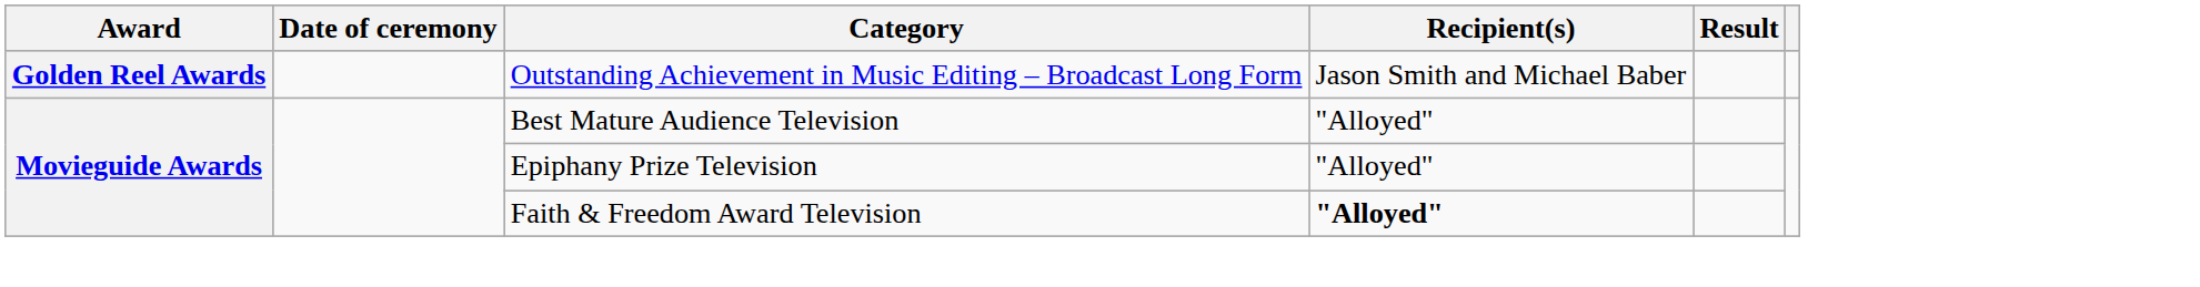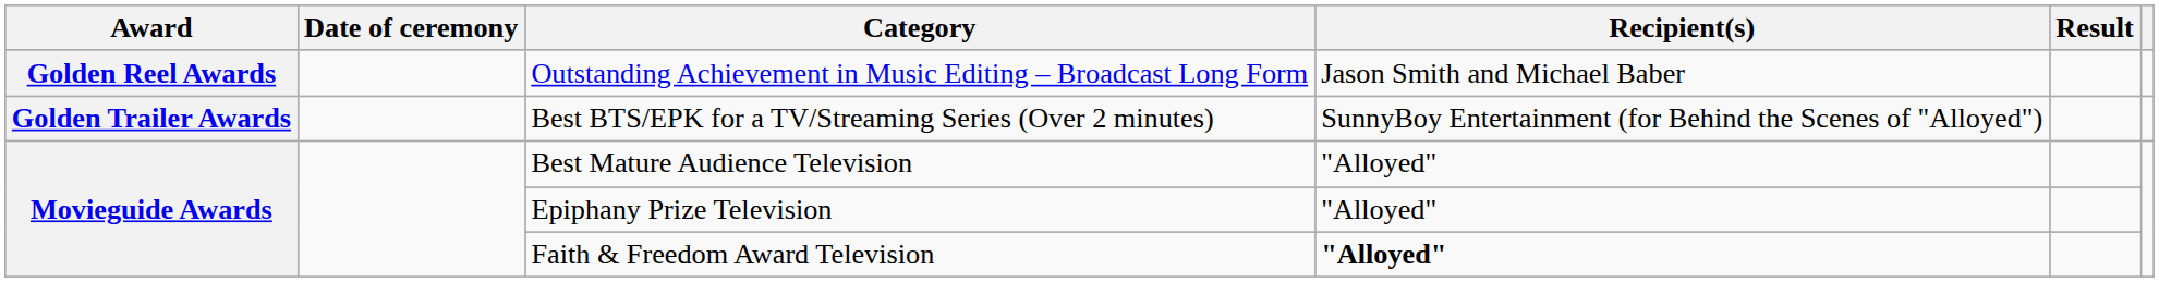 <table class="wikitable sortable plainrowheaders">
 <tr>
 <th scope="col">Award</th>
 <th scope="col">Date of ceremony</th>
 <th scope="col">Category</th>
 <th scope="col">Recipient(s)</th>
 <th scope="col">Result</th>
 <th scope="col" class="unsortable"></th>
 </tr>
 <tr>
 <th scope="row" style="text-align:center;"><a href='#'>Golden Reel Awards</a></th>
 <td><a href='#'></a></td>
 <td><a href='#'>Outstanding Achievement in Music Editing – Broadcast Long Form</a></td>
 <td>Jason Smith and Michael Baber</td>
 <td></td>
 <td style="text-align:center"></td>
+</tr>
+<tr>
+<th scope="row" style="text-align:center;"><a href='#'>Golden Trailer Awards</a></th>
+<td></td>
+<td>Best BTS/EPK for a TV/Streaming Series (Over 2 minutes)</td>
+<td>SunnyBoy Entertainment (for Behind the Scenes of "Alloyed")</td>
+<td></td>
+<td style="text-align:center;"></td>
 </tr>
 <tr>
 <th scope="row" rowspan="3" style="text-align:center;"><a href='#'>Movieguide Awards</a></th>
 <td rowspan="3"></td>
 <td>Best Mature Audience Television</td>
 <td>"Alloyed"</td>
 <td></td>
 <td rowspan="3" style="text-align:center"></td>
 </tr>
 <tr>
 <td>Epiphany Prize Television</td>
 <td>"Alloyed"</td>
 <td></td>
 </tr>
 <tr>
 <td>Faith & Freedom Award Television</td>
 <td><strong>"Alloyed"</strong></td>
 <td></td>
 </tr>
 </table>
